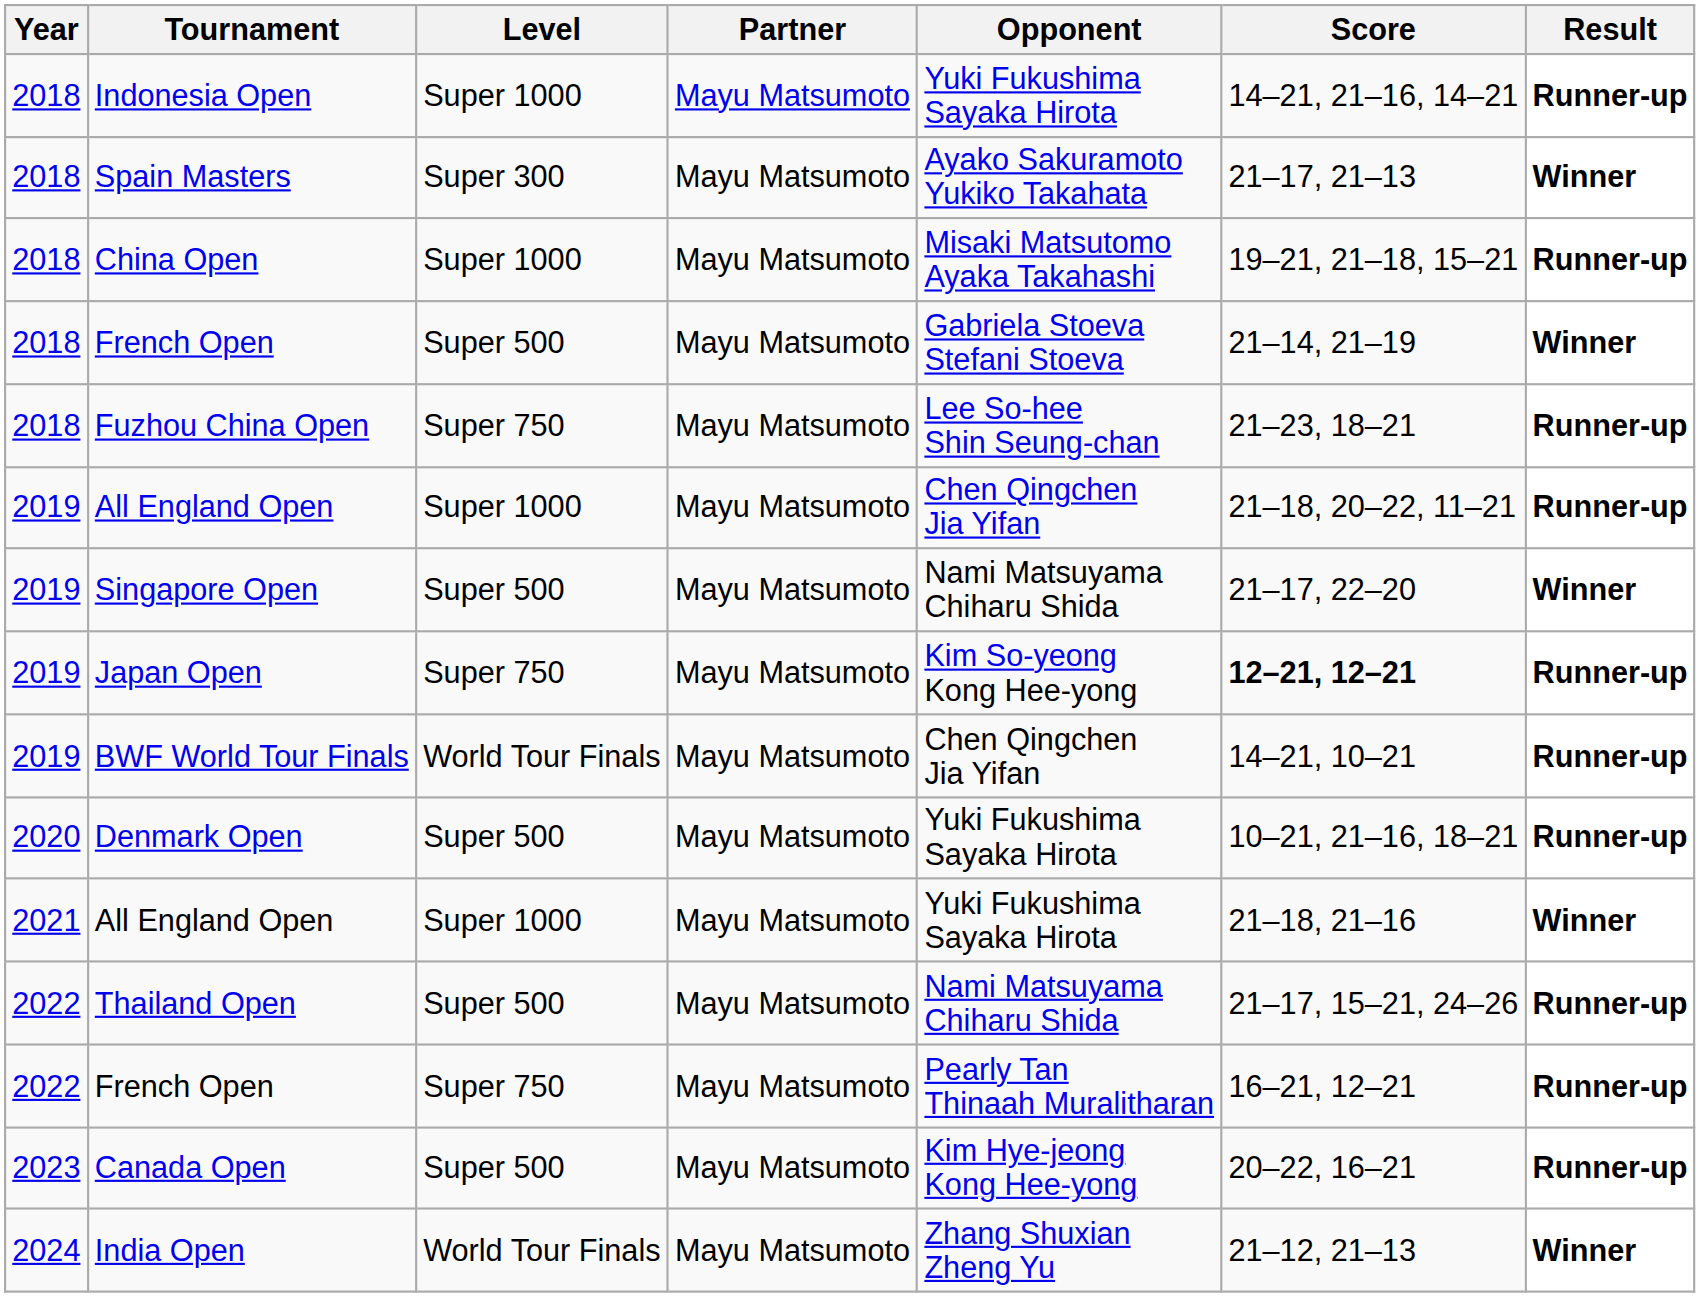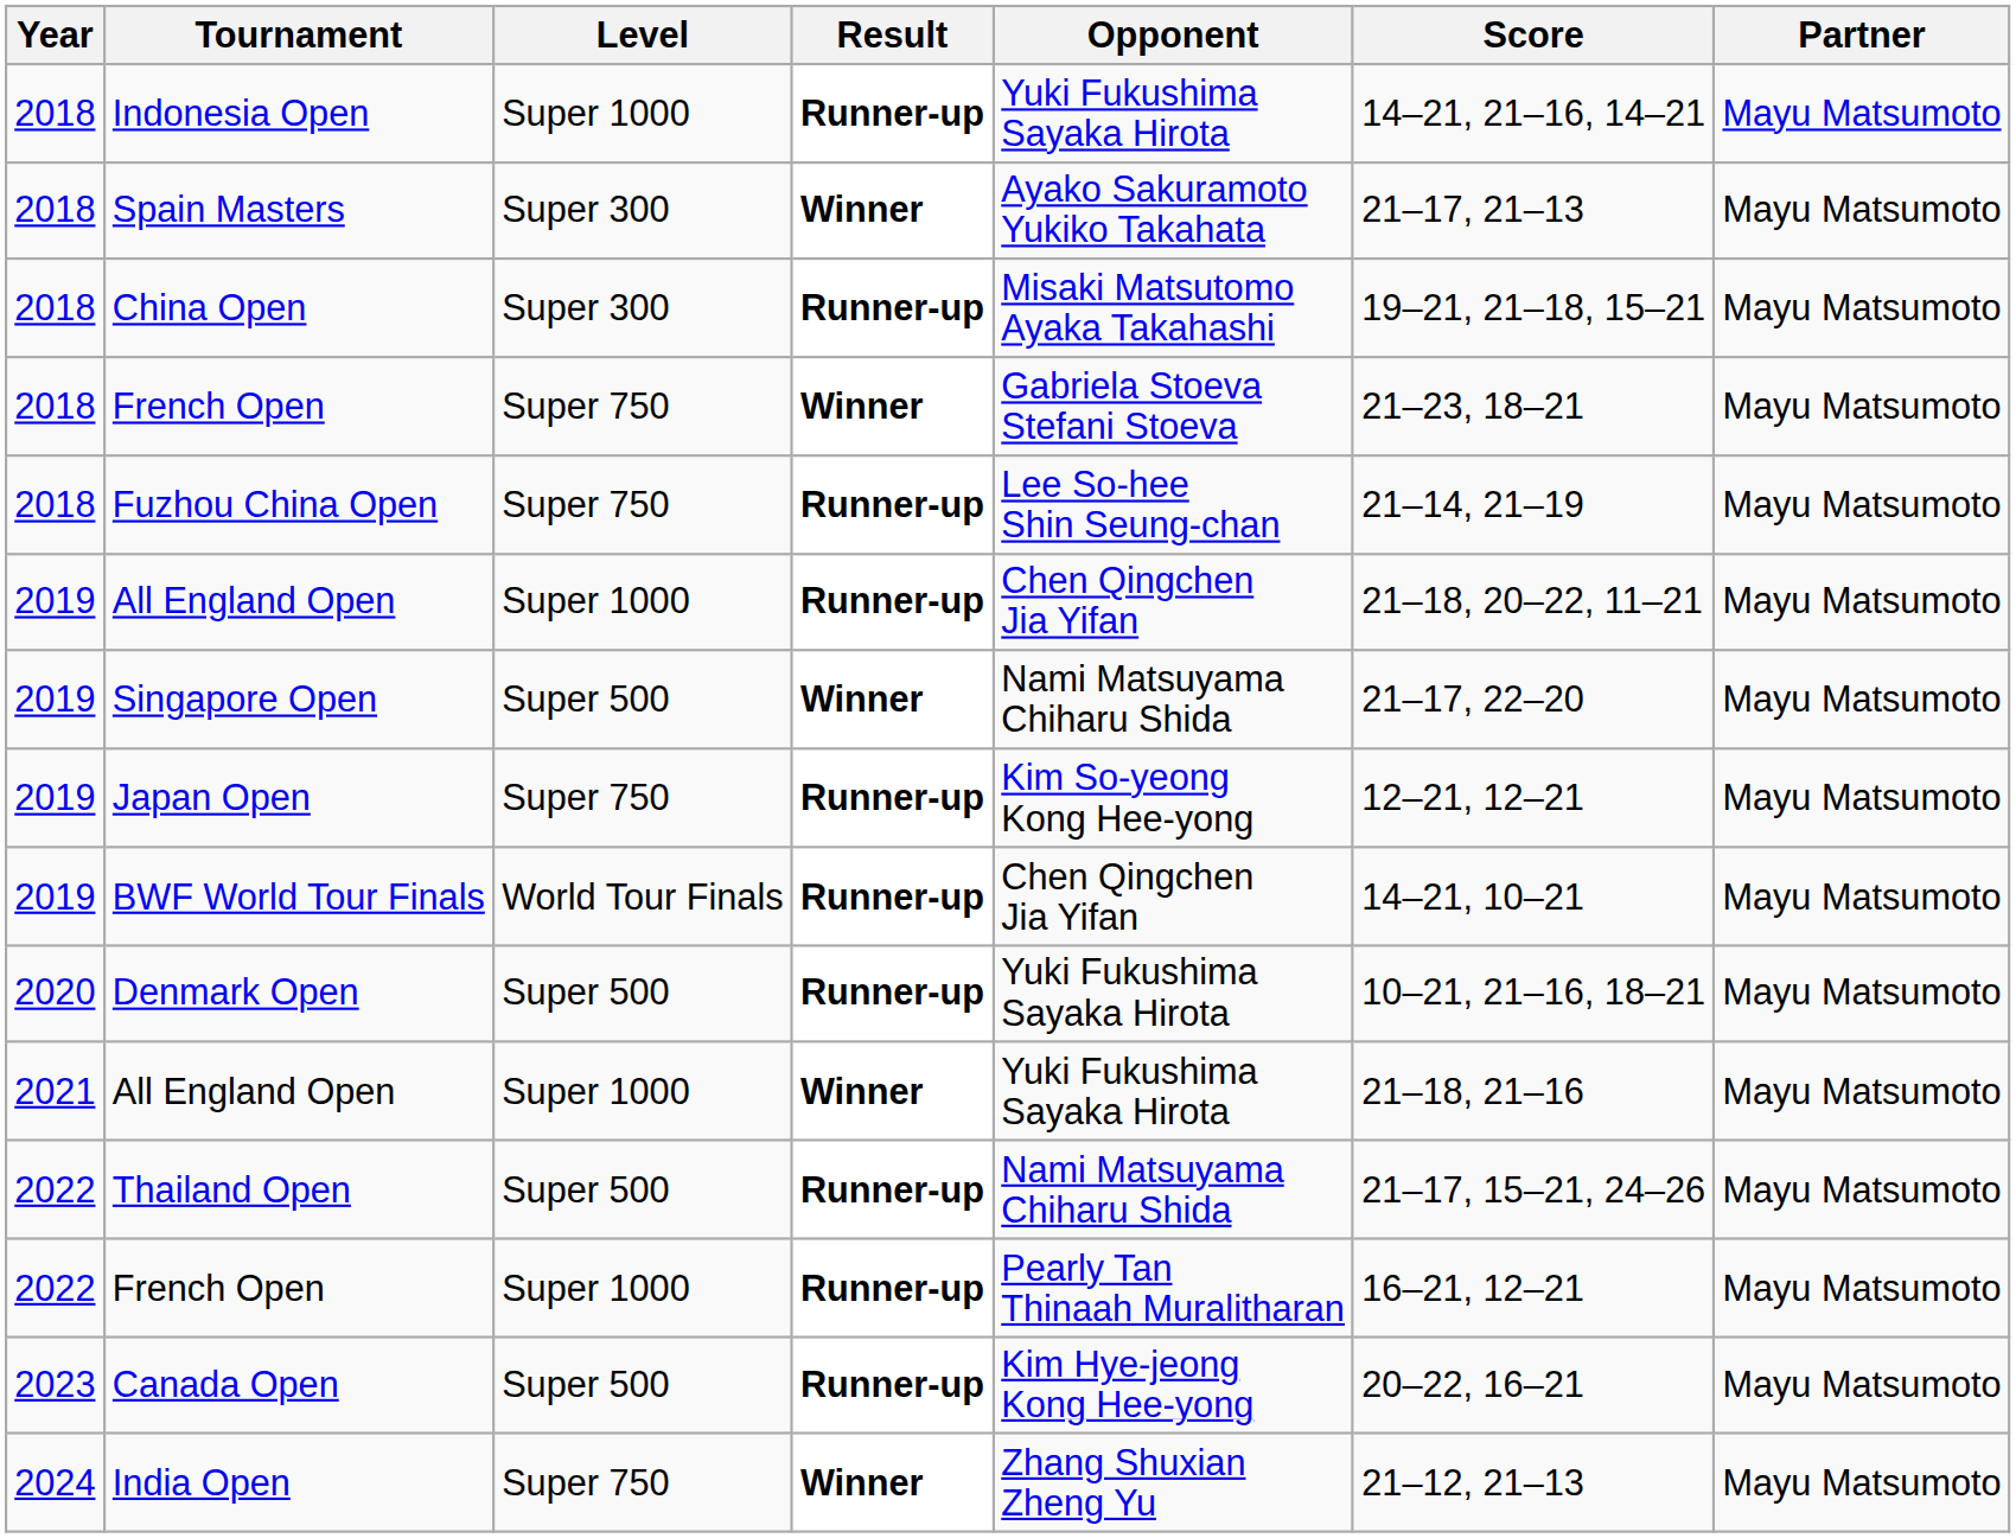 <table class="sortable wikitable" style="font-size: 90%">
 <tr>
 <th>Year</th>
 <th>Tournament</th>
 <th>Level</th>
-<th>Partner</th>
+<th>Result</th>
 <th>Opponent</th>
 <th>Score</th>
-<th>Result</th>
+<th>Partner</th>
 </tr>
 <tr>
 <td align="center"><a href='#'>2018</a></td>
 <td align="left"><a href='#'>Indonesia Open</a></td>
 <td align="left">Super 1000</td>
-<td align="left"> <a href='#'>Mayu Matsumoto</a></td>
+<td style="text-align:left; background:white"> <strong>Runner-up</strong></td>
 <td align="left"> <a href='#'>Yuki Fukushima</a><br> <a href='#'>Sayaka Hirota</a></td>
 <td align="left">14–21, 21–16, 14–21</td>
-<td style="text-align:left; background:white"> <strong>Runner-up</strong></td>
+<td align="left"> <a href='#'>Mayu Matsumoto</a></td>
 </tr>
 <tr>
 <td align="center"><a href='#'>2018</a></td>
 <td align="left"><a href='#'>Spain Masters</a></td>
 <td align="left">Super 300</td>
-<td align="left"> Mayu Matsumoto</td>
+<td style="text-align:left; background:white"> <strong>Winner</strong></td>
 <td align="left"> <a href='#'>Ayako Sakuramoto</a><br> <a href='#'>Yukiko Takahata</a></td>
 <td align="left">21–17, 21–13</td>
-<td style="text-align:left; background:white"> <strong>Winner</strong></td>
+<td align="left"> Mayu Matsumoto</td>
 </tr>
 <tr>
 <td align="center"><a href='#'>2018</a></td>
 <td align="left"><a href='#'>China Open</a></td>
-<td align="left">Super 1000</td>
-<td align="left"> Mayu Matsumoto</td>
+<td align="left">Super 300</td>
+<td style="text-align:left; background:white"> <strong>Runner-up</strong></td>
 <td align="left"> <a href='#'>Misaki Matsutomo</a><br> <a href='#'>Ayaka Takahashi</a></td>
 <td align="left">19–21, 21–18, 15–21</td>
-<td style="text-align:left; background:white"> <strong>Runner-up</strong></td>
+<td align="left"> Mayu Matsumoto</td>
 </tr>
 <tr>
 <td align="center"><a href='#'>2018</a></td>
 <td align="left"><a href='#'>French Open</a></td>
-<td align="left">Super 500</td>
+<td align="left">Super 750</td>
+<td style="text-align:left; background:white"> <strong>Winner</strong></td>
+<td align="left"> <a href='#'>Gabriela Stoeva</a><br> <a href='#'>Stefani Stoeva</a></td>
+<td align="left">21–23, 18–21</td>
 <td align="left"> Mayu Matsumoto</td>
-<td align="left"> <a href='#'>Gabriela Stoeva</a><br> <a href='#'>Stefani Stoeva</a></td>
-<td align="left">21–14, 21–19</td>
-<td style="text-align:left; background:white"> <strong>Winner</strong></td>
 </tr>
 <tr>
 <td align="center"><a href='#'>2018</a></td>
 <td align="left"><a href='#'>Fuzhou China Open</a></td>
 <td align="left">Super 750</td>
+<td style="text-align:left; background:white"> <strong>Runner-up</strong></td>
+<td align="left"> <a href='#'>Lee So-hee</a><br> <a href='#'>Shin Seung-chan</a></td>
+<td align="left">21–14, 21–19</td>
 <td align="left"> Mayu Matsumoto</td>
-<td align="left"> <a href='#'>Lee So-hee</a><br> <a href='#'>Shin Seung-chan</a></td>
-<td align="left">21–23, 18–21</td>
-<td style="text-align:left; background:white"> <strong>Runner-up</strong></td>
 </tr>
 <tr>
 <td align="center"><a href='#'>2019</a></td>
 <td align="left"><a href='#'>All England Open</a></td>
 <td align="left">Super 1000</td>
-<td align="left"> Mayu Matsumoto</td>
+<td style="text-align:left; background:white"> <strong>Runner-up</strong></td>
 <td align="left"> <a href='#'>Chen Qingchen</a><br> <a href='#'>Jia Yifan</a></td>
 <td align="left">21–18, 20–22, 11–21</td>
-<td style="text-align:left; background:white"> <strong>Runner-up</strong></td>
+<td align="left"> Mayu Matsumoto</td>
 </tr>
 <tr>
 <td align="center"><a href='#'>2019</a></td>
 <td align="left"><a href='#'>Singapore Open</a></td>
 <td align="left">Super 500</td>
-<td align="left"> Mayu Matsumoto</td>
+<td style="text-align:left; background:white"> <strong>Winner</strong></td>
 <td align="left"> Nami Matsuyama <br>  Chiharu Shida</td>
 <td align="left">21–17, 22–20</td>
-<td style="text-align:left; background:white"> <strong>Winner</strong></td>
+<td align="left"> Mayu Matsumoto</td>
 </tr>
 <tr>
 <td align="center"><a href='#'>2019</a></td>
 <td align="left"><a href='#'>Japan Open</a></td>
 <td align="left">Super 750</td>
+<td style="text-align:left; background:white"> <strong>Runner-up</strong></td>
+<td align="left"> <a href='#'>Kim So-yeong</a><br> Kong Hee-yong</td>
+<td align="left">12–21, 12–21</td>
 <td align="left"> Mayu Matsumoto</td>
-<td align="left"> <a href='#'>Kim So-yeong</a><br> Kong Hee-yong</td>
-<td align="left"><strong>12–21, 12–21</strong></td>
-<td style="text-align:left; background:white"> <strong>Runner-up</strong></td>
 </tr>
 <tr>
 <td align="center"><a href='#'>2019</a></td>
 <td align="left"><a href='#'>BWF World Tour Finals</a></td>
 <td align="left">World Tour Finals</td>
-<td align="left"> Mayu Matsumoto</td>
+<td style="text-align:left; background:white"> <strong>Runner-up</strong></td>
 <td align="left"> Chen Qingchen<br> Jia Yifan</td>
 <td align="left">14–21, 10–21</td>
-<td style="text-align:left; background:white"> <strong>Runner-up</strong></td>
+<td align="left"> Mayu Matsumoto</td>
 </tr>
 <tr>
 <td align="center"><a href='#'>2020</a></td>
 <td align="left"><a href='#'>Denmark Open</a></td>
 <td align="left">Super 500</td>
-<td align="left"> Mayu Matsumoto</td>
+<td style="text-align:left; background:white"> <strong>Runner-up</strong></td>
 <td align="left"> Yuki Fukushima<br> Sayaka Hirota</td>
 <td align="left">10–21, 21–16, 18–21</td>
-<td style="text-align:left; background:white"> <strong>Runner-up</strong></td>
+<td align="left"> Mayu Matsumoto</td>
 </tr>
 <tr>
 <td align="center"><a href='#'>2021</a></td>
 <td align="left">All England Open</td>
 <td align="left">Super 1000</td>
-<td align="left"> Mayu Matsumoto</td>
+<td style="text-align:left; background:white"> <strong>Winner</strong></td>
 <td align="left"> Yuki Fukushima<br> Sayaka Hirota</td>
 <td align="left">21–18, 21–16</td>
-<td style="text-align:left; background:white"> <strong>Winner</strong></td>
+<td align="left"> Mayu Matsumoto</td>
 </tr>
 <tr>
 <td align="center"><a href='#'>2022</a></td>
 <td align="left"><a href='#'>Thailand Open</a></td>
 <td align="left">Super 500</td>
-<td align="left"> Mayu Matsumoto</td>
+<td style="text-align:left; background:white"> <strong>Runner-up</strong></td>
 <td align="left"> <a href='#'>Nami Matsuyama</a><br> <a href='#'>Chiharu Shida</a></td>
 <td align="left">21–17, 15–21, 24–26</td>
-<td style="text-align:left; background:white"> <strong>Runner-up</strong></td>
+<td align="left"> Mayu Matsumoto</td>
 </tr>
 <tr>
 <td align="center"><a href='#'>2022</a></td>
 <td align="left">French Open</td>
-<td align="left">Super 750</td>
-<td align="left"> Mayu Matsumoto</td>
+<td align="left">Super 1000</td>
+<td style="text-align:left; background:white"> <strong>Runner-up</strong></td>
 <td align="left"> <a href='#'>Pearly Tan</a><br> <a href='#'>Thinaah Muralitharan</a></td>
 <td align="left">16–21, 12–21</td>
-<td style="text-align:left; background:white"> <strong>Runner-up</strong></td>
+<td align="left"> Mayu Matsumoto</td>
 </tr>
 <tr>
 <td align="center"><a href='#'>2023</a></td>
 <td align="left"><a href='#'>Canada Open</a></td>
 <td align="left">Super 500</td>
-<td align="left"> Mayu Matsumoto</td>
+<td style="text-align:left; background:white"> <strong>Runner-up</strong></td>
 <td align="left"> <a href='#'>Kim Hye-jeong</a><br> <a href='#'>Kong Hee-yong</a></td>
 <td align="left">20–22, 16–21</td>
-<td style="text-align:left; background:white"> <strong>Runner-up</strong></td>
+<td align="left"> Mayu Matsumoto</td>
 </tr>
 <tr>
 <td align="center"><a href='#'>2024</a></td>
 <td align="left"><a href='#'>India Open</a></td>
-<td align="left">World Tour Finals</td>
-<td align="left"> Mayu Matsumoto</td>
+<td align="left">Super 750</td>
+<td style="text-align:left; background:white"> <strong>Winner</strong></td>
 <td align="left"> <a href='#'>Zhang Shuxian</a><br> <a href='#'>Zheng Yu</a></td>
 <td align="left">21–12, 21–13</td>
-<td style="text-align:left; background:white"> <strong>Winner</strong></td>
+<td align="left"> Mayu Matsumoto</td>
 </tr>
 </table>
